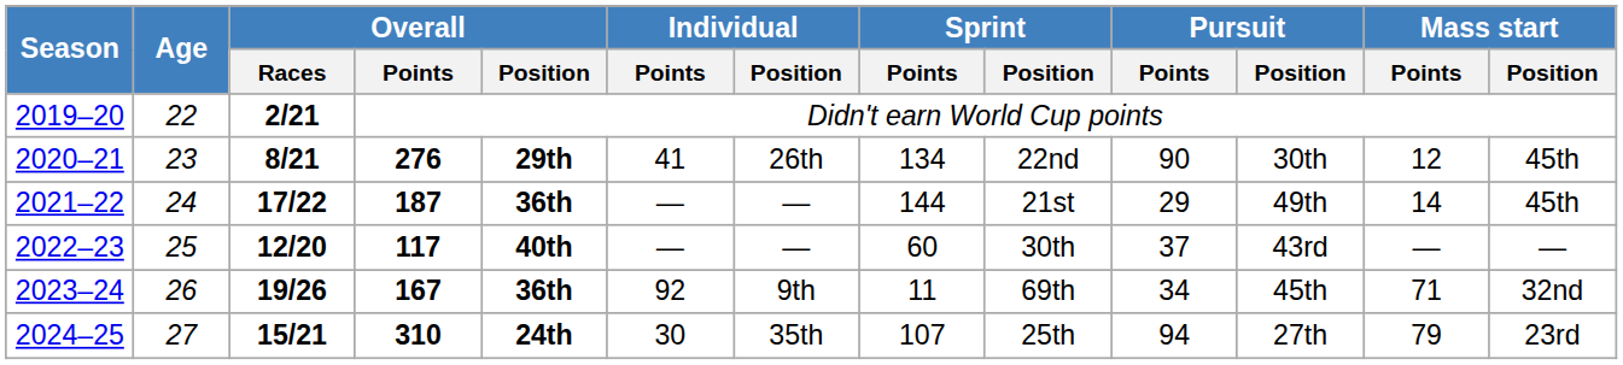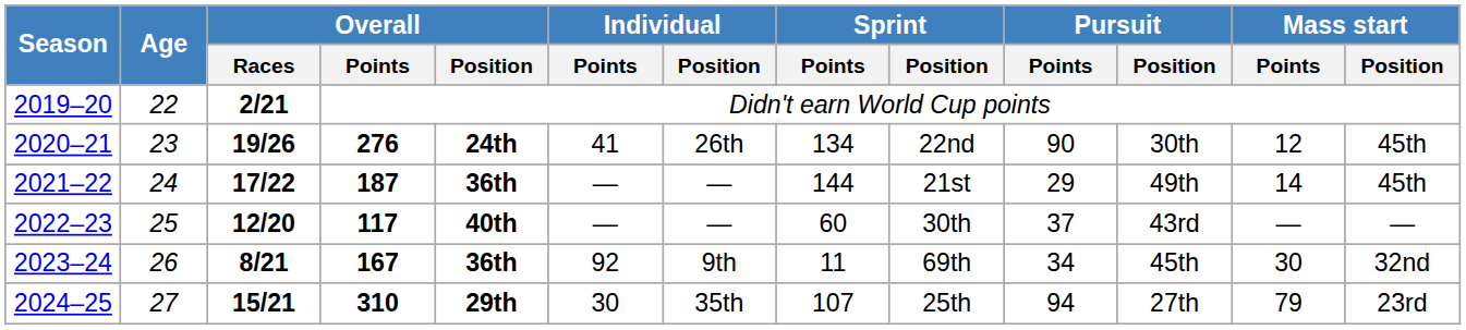 <table class="wikitable" style="font-size:85%; text-align:center; border:grey solid 1px; border-collapse:collapse; background:#ffffff;">
 <tr class="hintergrundfarbe5">
 </tr>
 <tr style="background:#efefef;">
 <th style="background-color:#4180be; color:white; width:40px;" rowspan="2"> Season </th>
 <th style="background-color:#4180be; color:white; width:40px;" rowspan="2">Age</th>
 <th colspan="3" style="background-color:#4180be; color:white; width:115px;">Overall</th>
 <th colspan="2" style="background-color:#4180be; color:white; width:115px;">Individual</th>
 <th colspan="2" style="background-color:#4180be; color:white; width:115px;">Sprint</th>
 <th colspan="2" style="background-color:#4180be; color:white; width:115px;">Pursuit</th>
 <th colspan="2" style="background-color:#4180be; color:white; width:115px;">Mass start</th>
 </tr>
 <tr class="hintergrundfarbe5">
 <th style="width:55px;"><small>Races</small></th>
 <th style="width:55px;"><small>Points</small></th>
 <th style="width:55px;"><small>Position</small></th>
 <th style="width:55px;"><small>Points</small></th>
 <th style="width:55px;"><small>Position</small></th>
 <th style="width:55px;"><small>Points</small></th>
 <th style="width:55px;"><small>Position</small></th>
 <th style="width:55px;"><small>Points</small></th>
 <th style="width:55px;"><small>Position</small></th>
 <th style="width:55px;"><small>Points</small></th>
 <th style="width:55px;"><small>Position</small></th>
 </tr>
 <tr>
 <td><a href='#'>2019–20</a></td>
 <td><em>22</em></td>
 <td><strong>2/21</strong></td>
 <td colspan=10 rowspan=1 align=center><em>Didn't earn World Cup points</em></td>
 </tr>
 <tr>
 <td><a href='#'>2020–21</a></td>
 <td><em>23</em></td>
-<td><strong>8/21</strong></td>
+<td><strong>19/26</strong></td>
 <td><strong>276</strong></td>
-<td><strong>29th</strong></td>
+<td><strong>24th</strong></td>
 <td>41</td>
 <td>26th</td>
 <td>134</td>
 <td>22nd</td>
 <td>90</td>
 <td>30th</td>
 <td>12</td>
 <td>45th</td>
 </tr>
 <tr>
 <td><a href='#'>2021–22</a></td>
 <td><em>24</em></td>
 <td><strong>17/22</strong></td>
 <td><strong>187</strong></td>
 <td><strong>36th</strong></td>
 <td>—</td>
 <td>—</td>
 <td>144</td>
 <td>21st</td>
 <td>29</td>
 <td>49th</td>
 <td>14</td>
 <td>45th</td>
 </tr>
 <tr>
 <td><a href='#'>2022–23</a></td>
 <td><em>25</em></td>
 <td><strong>12/20</strong></td>
 <td><strong>117</strong></td>
 <td><strong>40th</strong></td>
 <td>—</td>
 <td>—</td>
 <td>60</td>
 <td>30th</td>
 <td>37</td>
 <td>43rd</td>
 <td>—</td>
 <td>—</td>
 </tr>
 <tr>
 <td><a href='#'>2023–24</a></td>
 <td><em>26</em></td>
-<td><strong>19/26</strong></td>
+<td><strong>8/21</strong></td>
 <td><strong>167</strong></td>
 <td><strong>36th</strong></td>
 <td>92</td>
 <td>9th</td>
 <td>11</td>
 <td>69th</td>
 <td>34</td>
 <td>45th</td>
-<td>71</td>
+<td>30</td>
 <td>32nd</td>
 </tr>
 <tr>
 <td><a href='#'>2024–25</a></td>
 <td><em>27</em></td>
 <td><strong>15/21</strong></td>
 <td><strong>310</strong></td>
-<td><strong>24th</strong></td>
+<td><strong>29th</strong></td>
 <td>30</td>
 <td>35th</td>
 <td>107</td>
 <td>25th</td>
 <td>94</td>
 <td>27th</td>
 <td>79</td>
 <td>23rd</td>
 </tr>
 </table>
